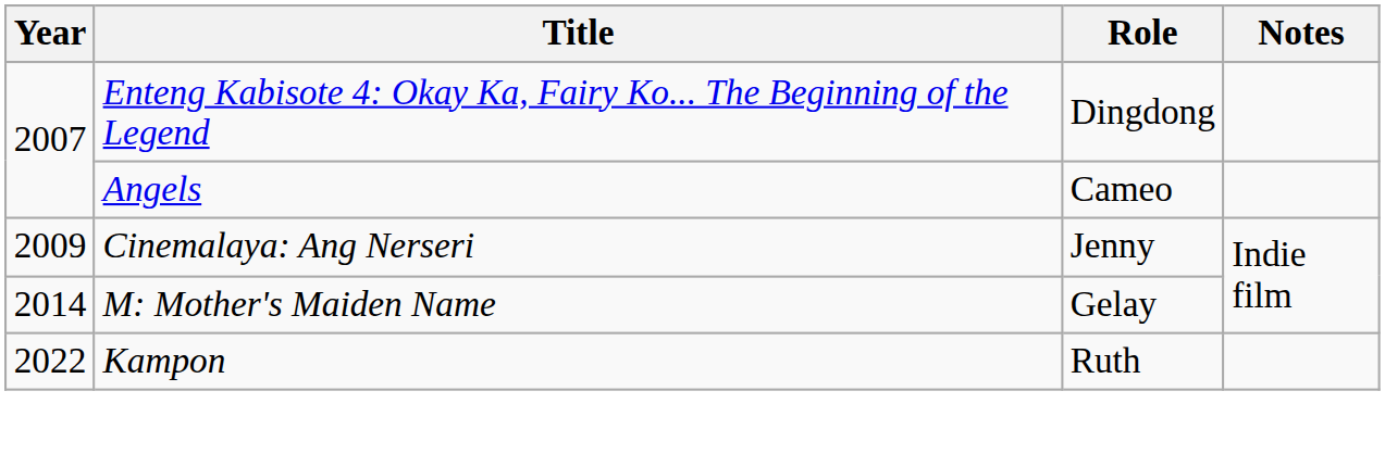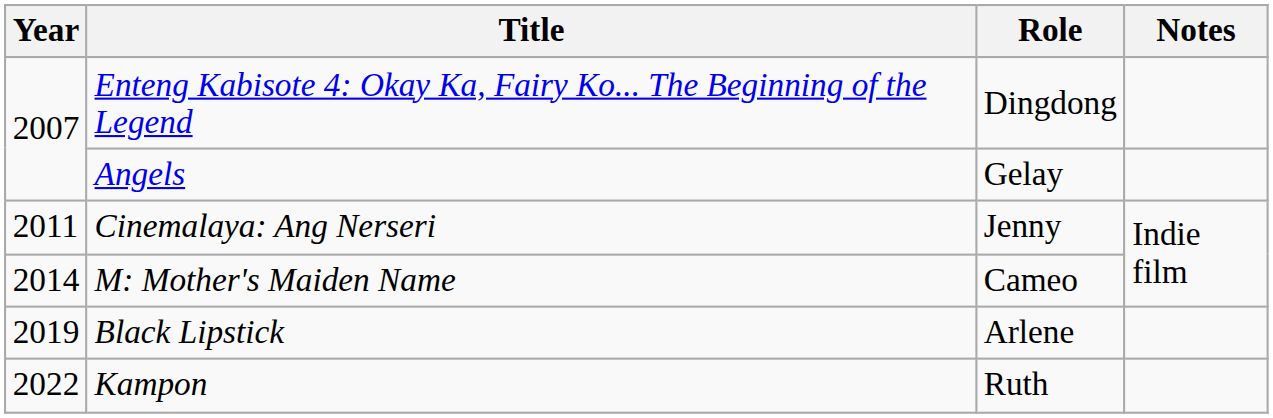 <table class="wikitable sortable">
 <tr>
 <th>Year</th>
 <th>Title</th>
 <th>Role</th>
 <th>Notes</th>
 </tr>
 <tr>
 <td rowspan="2">2007</td>
 <td><em><a href='#'>Enteng Kabisote 4: Okay Ka, Fairy Ko... The Beginning of the Legend</a></em></td>
 <td>Dingdong</td>
 <td></td>
 </tr>
 <tr>
 <td><em><a href='#'>Angels</a></em></td>
-<td>Cameo</td>
+<td>Gelay</td>
 <td></td>
 </tr>
 <tr>
-<td>2009</td>
+<td>2011</td>
 <td><em>Cinemalaya: Ang Nerseri</em></td>
 <td>Jenny</td>
 <td rowspan="2">Indie film</td>
 </tr>
 <tr>
 <td>2014</td>
 <td><em>M: Mother's Maiden Name</em></td>
-<td>Gelay</td>
+<td>Cameo</td>
+</tr>
+<tr>
+<td>2019</td>
+<td><em>Black Lipstick</em></td>
+<td>Arlene</td>
+<td></td>
 </tr>
 <tr>
 <td>2022</td>
 <td><em>Kampon</em></td>
 <td>Ruth</td>
 <td></td>
 </tr>
 </table>
